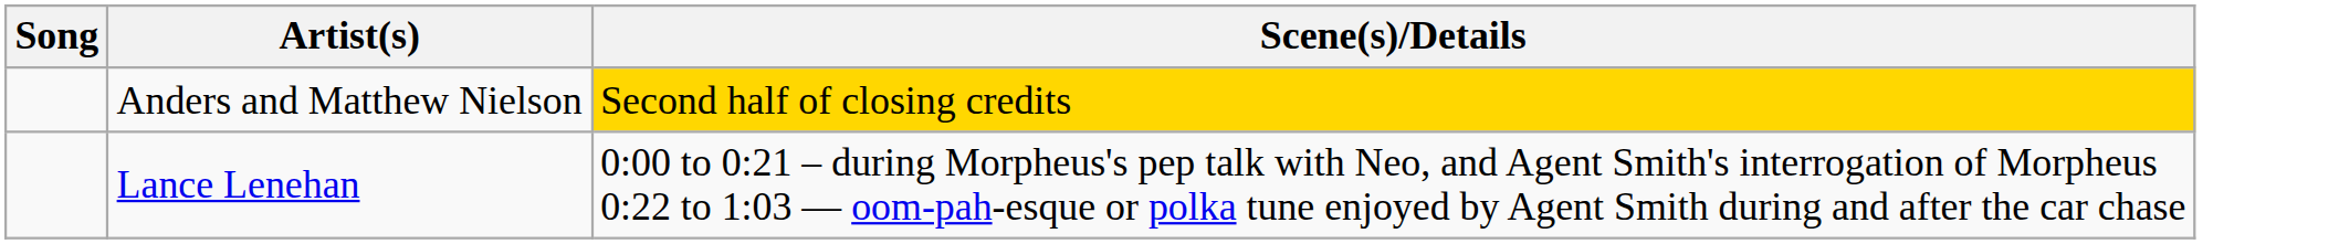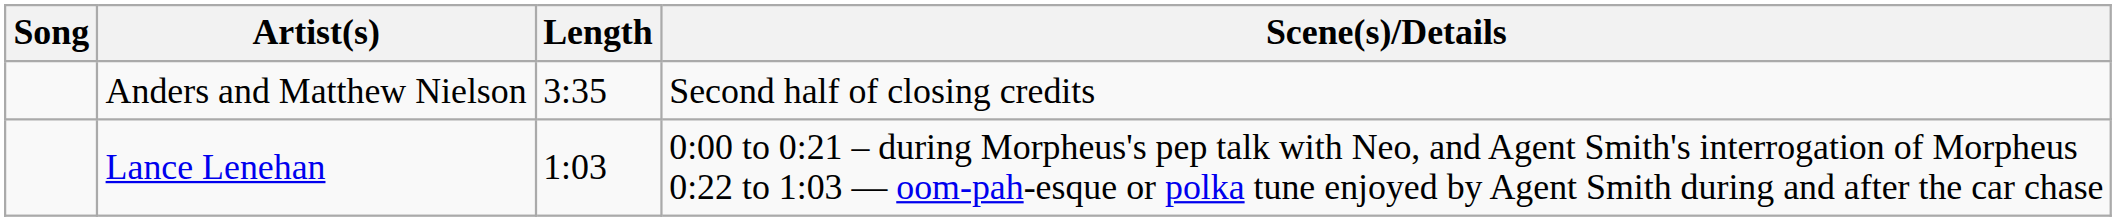 <table class="wikitable">
 <tr>
 <th>Song</th>
 <th>Artist(s)</th>
+<th>Length</th>
 <th>Scene(s)/Details</th>
 </tr>
 <tr>
 <td><em></em></td>
 <td>Anders and Matthew Nielson</td>
-<td style="background: gold;">Second half of closing credits</td>
+<td>3:35</td>
+<td>Second half of closing credits</td>
 </tr>
 <tr>
 <td><em></em></td>
 <td><a href='#'>Lance Lenehan</a></td>
+<td>1:03</td>
 <td>0:00 to 0:21 – during Morpheus's pep talk with Neo, and Agent Smith's interrogation of Morpheus<br>0:22 to 1:03 — <a href='#'>oom-pah</a>-esque or <a href='#'>polka</a> tune enjoyed by Agent Smith during and after the car chase</td>
 </tr>
 </table>
